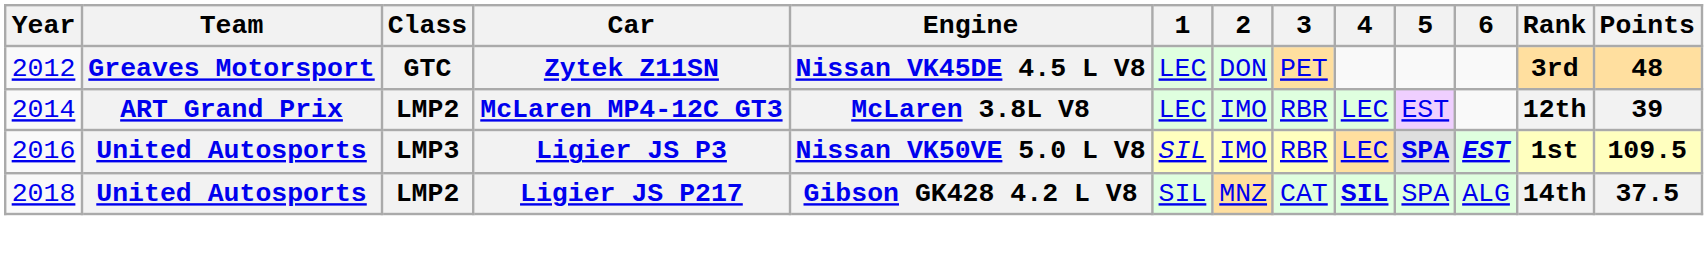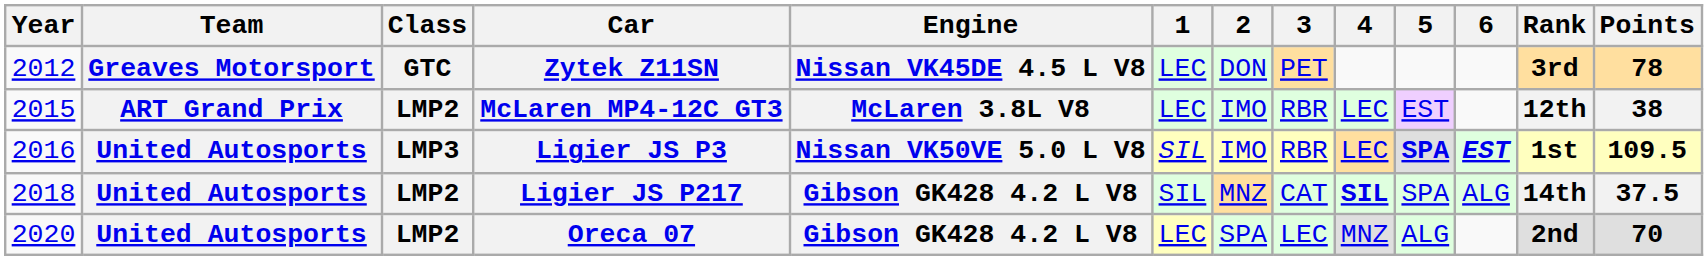 <table class="wikitable" style="text-align:center; font-size:85%">
 <tr>
 <th>Year</th>
 <th>Team</th>
 <th>Class</th>
 <th>Car</th>
 <th>Engine</th>
 <th>1</th>
 <th>2</th>
 <th>3</th>
 <th>4</th>
 <th>5</th>
 <th>6</th>
 <th>Rank</th>
 <th>Points</th>
 </tr>
 <tr>
 <td><a href='#'>2012</a></td>
 <th nowrap><a href='#'>Greaves Motorsport</a></th>
 <th>GTC</th>
 <th nowrap><a href='#'>Zytek Z11SN</a></th>
 <th nowrap><a href='#'>Nissan VK45DE</a> 4.5 L V8</th>
 <td style="background:#DFFFDF;"><a href='#'>LEC</a><br></td>
 <td style="background:#DFFFDF;"><a href='#'>DON</a><br></td>
 <td style="background:#FFDF9F;"><a href='#'>PET</a><br></td>
 <td></td>
 <td></td>
 <td></td>
 <th style="background:#FFDF9F;">3rd</th>
-<th style="background:#FFDF9F;">48</th>
+<th style="background:#FFDF9F;">78</th>
 </tr>
 <tr>
-<td><a href='#'>2014</a></td>
+<td><a href='#'>2015</a></td>
 <th nowrap><a href='#'>ART Grand Prix</a></th>
 <th>LMP2</th>
 <th nowrap><a href='#'>McLaren MP4-12C GT3</a></th>
 <th nowrap><a href='#'>McLaren</a> 3.8L V8</th>
 <td style="background:#DFFFDF;"><a href='#'>LEC</a><br></td>
 <td style="background:#DFFFDF;"><a href='#'>IMO</a><br></td>
 <td style="background:#DFFFDF;"><a href='#'>RBR</a><br></td>
 <td style="background:#DFFFDF;"><a href='#'>LEC</a><br></td>
 <td style="background:#EFCFFF;"><a href='#'>EST</a><br></td>
 <td></td>
 <th>12th</th>
-<th>39</th>
+<th>38</th>
 </tr>
 <tr>
 <td><a href='#'>2016</a></td>
 <th nowrap><a href='#'>United Autosports</a></th>
 <th>LMP3</th>
 <th nowrap><a href='#'>Ligier JS P3</a></th>
 <th nowrap><a href='#'>Nissan VK50VE</a> 5.0 L V8</th>
 <td style="background:#FFFFBF;"><em><a href='#'>SIL</a></em><br></td>
 <td style="background:#FFFFBF;"><a href='#'>IMO</a><br></td>
 <td style="background:#FFFFBF;"><a href='#'>RBR</a><br></td>
 <td style="background:#FFDF9F;"><a href='#'>LEC</a><br></td>
 <td style="background:#DFDFDF;"><strong><a href='#'>SPA</a><br></strong></td>
 <td style="background:#DFFFDF;"><strong><em><a href='#'>EST</a></em></strong><br></td>
 <th style="background:#FFFFBF;">1st</th>
 <th style="background:#FFFFBF;">109.5</th>
 </tr>
 <tr>
 <td><a href='#'>2018</a></td>
 <th nowrap><a href='#'>United Autosports</a></th>
 <th>LMP2</th>
 <th nowrap><a href='#'>Ligier JS P217</a></th>
 <th nowrap><a href='#'>Gibson</a> GK428 4.2 L V8</th>
 <td style="background:#DFFFDF;"><a href='#'>SIL</a><br></td>
 <td style="background:#FFDF9F;"><a href='#'>MNZ</a><br></td>
 <td style="background:#DFFFDF;"><a href='#'>CAT</a><br></td>
 <td style="background:#DFFFDF;"><strong><a href='#'>SIL</a><br></strong></td>
 <td style="background:#DFFFDF;"><a href='#'>SPA</a><br></td>
 <td style="background:#DFFFDF;"><a href='#'>ALG</a><br></td>
 <th>14th</th>
 <th>37.5</th>
 </tr>
+<tr>
+<td><a href='#'>2020</a></td>
+<th nowrap><a href='#'>United Autosports</a></th>
+<th>LMP2</th>
+<th nowrap><a href='#'>Oreca 07</a></th>
+<th nowrap><a href='#'>Gibson</a> GK428 4.2 L V8</th>
+<td style="background:#FFFFBF;"><a href='#'>LEC</a><br></td>
+<td style="background:#DFFFDF;"><a href='#'>SPA</a><br></td>
+<td style="background:#DFFFDF;"><a href='#'>LEC</a><br></td>
+<td style="background:#DFDFDF;"><a href='#'>MNZ</a><br></td>
+<td style="background:#DFFFDF;"><a href='#'>ALG</a><br></td>
+<td></td>
+<th style="background:#DFDFDF;">2nd</th>
+<th style="background:#DFDFDF;">70</th>
+</tr>
 </table>
